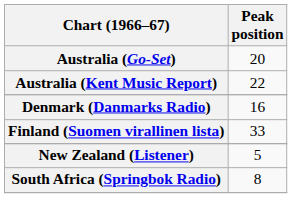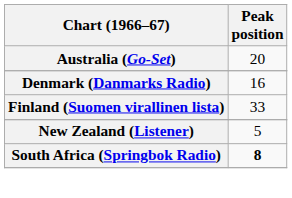 <table class="wikitable sortable plainrowheaders" style="text-align:center">
 <tr>
 <th>Chart (1966–67)</th>
 <th>Peak<br>position</th>
 </tr>
 <tr>
 <th scope="row">Australia (<em><a href='#'>Go-Set</a></em>)</th>
 <td>20</td>
-</tr>
-<tr>
-<th scope="row">Australia (<a href='#'>Kent Music Report</a>)</th>
-<td>22</td>
 </tr>
 <tr>
 </tr>
 <tr>
 </tr>
 <tr>
 </tr>
 <tr>
 <th scope="row">Denmark (<a href='#'>Danmarks Radio</a>)</th>
 <td>16</td>
 </tr>
 <tr>
 <th scope="row">Finland (<a href='#'>Suomen virallinen lista</a>)</th>
 <td>33</td>
 </tr>
 <tr>
 </tr>
 <tr>
 </tr>
 <tr>
 </tr>
 <tr>
 </tr>
 <tr>
 <th scope="row">New Zealand (<a href='#'>Listener</a>)</th>
 <td>5</td>
 </tr>
 <tr>
 <th scope="row">South Africa (<a href='#'>Springbok Radio</a>)</th>
-<td>8</td>
+<td><strong>8</strong></td>
 </tr>
 <tr>
 </tr>
 </table>
